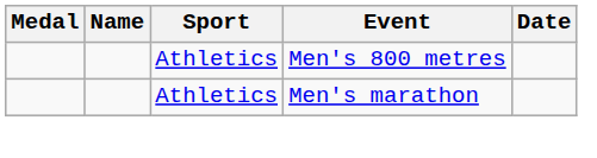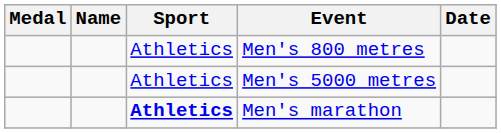 <table class="wikitable sortable" style="font-size: 95%;">
 <tr>
 <th>Medal</th>
 <th>Name</th>
 <th>Sport</th>
 <th>Event</th>
 <th>Date</th>
 </tr>
 <tr>
 <td></td>
 <td></td>
 <td><a href='#'>Athletics</a></td>
 <td><a href='#'>Men's 800 metres</a></td>
 <td></td>
 </tr>
 <tr>
 <td></td>
 <td></td>
 <td><a href='#'>Athletics</a></td>
+<td><a href='#'>Men's 5000 metres</a></td>
+<td></td>
+</tr>
+<tr>
+<td></td>
+<td></td>
+<td><strong><a href='#'>Athletics</a></strong></td>
 <td><a href='#'>Men's marathon</a></td>
 <td></td>
 </tr>
 </table>
